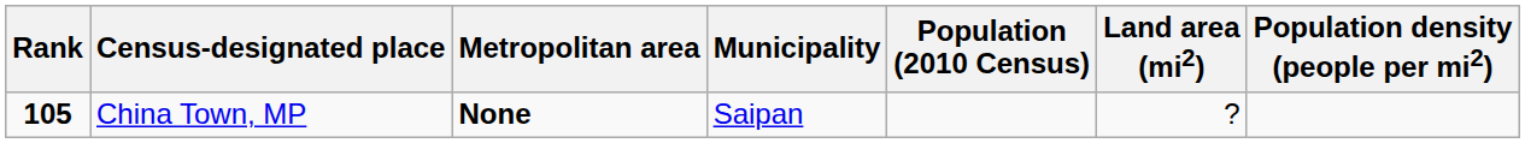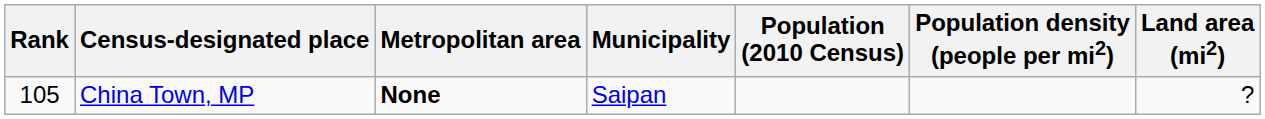 <table class="wikitable sortable">
 <tr>
 <th>Rank</th>
 <th>Census-designated place</th>
 <th>Metropolitan area</th>
 <th>Municipality</th>
 <th>Population<br> (2010 Census)</th>
+<th>Population density<br> (people per mi<sup>2</sup>)</th>
 <th>Land area <br> (mi<sup>2</sup>)</th>
-<th>Population density<br> (people per mi<sup>2</sup>)</th>
 </tr>
 <tr>
-<td align=center><strong>105</strong></td>
+<td align=center>105</td>
 <td><a href='#'>China Town, MP</a></td>
 <td><strong>None</strong></td>
 <td><a href='#'>Saipan</a></td>
 <td align=right></td>
+<td align=right></td>
 <td align=right>?</td>
-<td align=right></td>
 </tr>
 </table>
